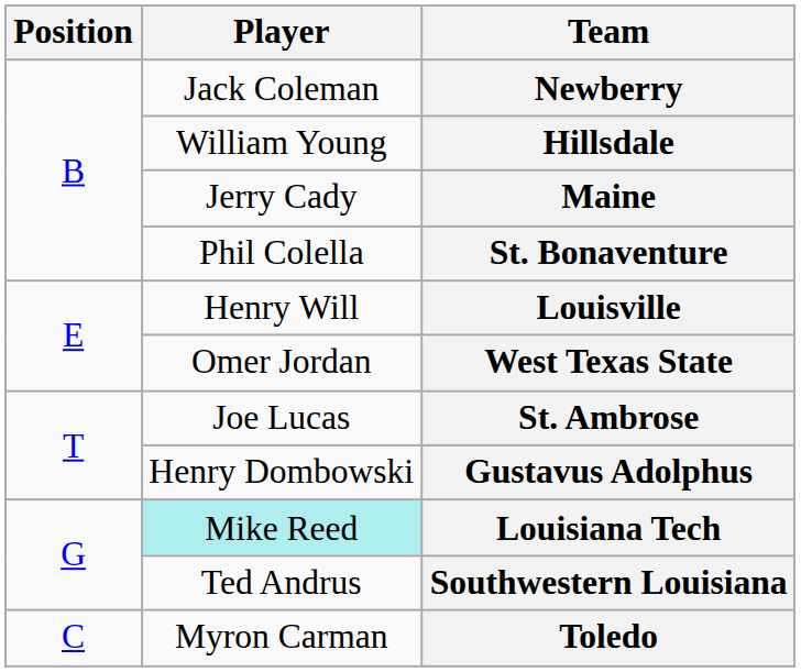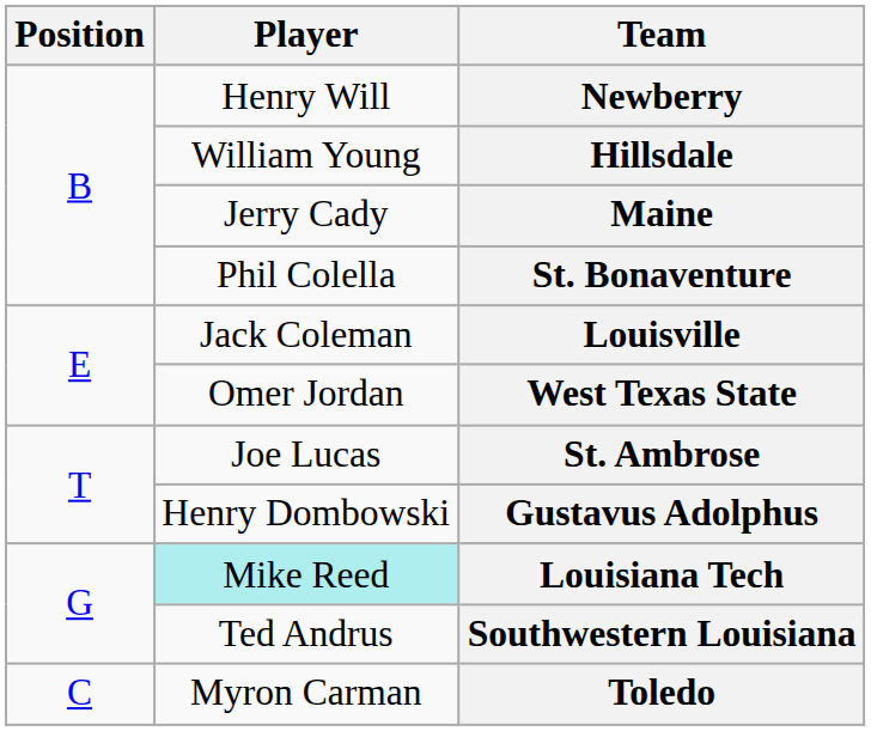 <table class="wikitable">
 <tr>
 <th>Position</th>
 <th>Player</th>
 <th>Team</th>
 </tr>
 <tr style="text-align:center;">
 <td rowspan="4"><a href='#'>B</a></td>
-<td>Jack Coleman</td>
+<td>Henry Will</td>
 <th Style = >Newberry</th>
 </tr>
 <tr style="text-align:center;">
 <td>William Young</td>
 <th Style = >Hillsdale</th>
 </tr>
 <tr style="text-align:center;">
 <td>Jerry Cady</td>
 <th Style = >Maine</th>
 </tr>
 <tr style="text-align:center;">
 <td>Phil Colella</td>
 <th Style = >St. Bonaventure</th>
 </tr>
 <tr style="text-align:center;">
 <td rowspan="2"><a href='#'>E</a></td>
-<td>Henry Will</td>
+<td>Jack Coleman</td>
 <th Style = >Louisville</th>
 </tr>
 <tr style="text-align:center;">
 <td>Omer Jordan</td>
 <th Style = >West Texas State</th>
 </tr>
 <tr style="text-align:center;">
 <td rowspan="2"><a href='#'>T</a></td>
 <td>Joe Lucas</td>
 <th Style = >St. Ambrose</th>
 </tr>
 <tr style="text-align:center;">
 <td>Henry Dombowski</td>
 <th Style = >Gustavus Adolphus</th>
 </tr>
 <tr style="text-align:center;">
 <td rowspan="2"><a href='#'>G</a></td>
 <td style="background: paleturquoise;">Mike Reed</td>
 <th Style = >Louisiana Tech</th>
 </tr>
 <tr style="text-align:center;">
 <td>Ted Andrus</td>
 <th Style = >Southwestern Louisiana</th>
 </tr>
 <tr style="text-align:center;">
 <td><a href='#'>C</a></td>
 <td>Myron Carman</td>
 <th Style = >Toledo</th>
 </tr>
 </table>
